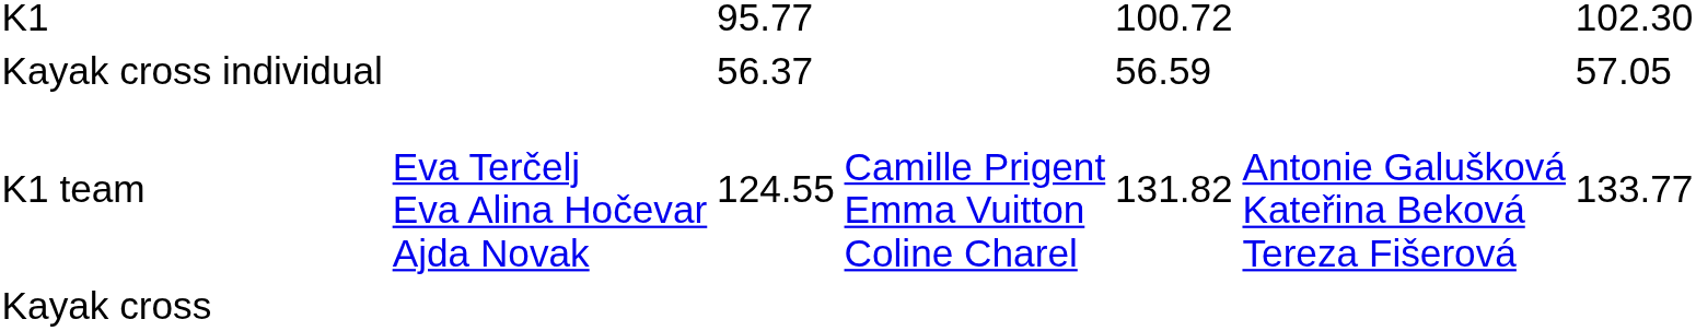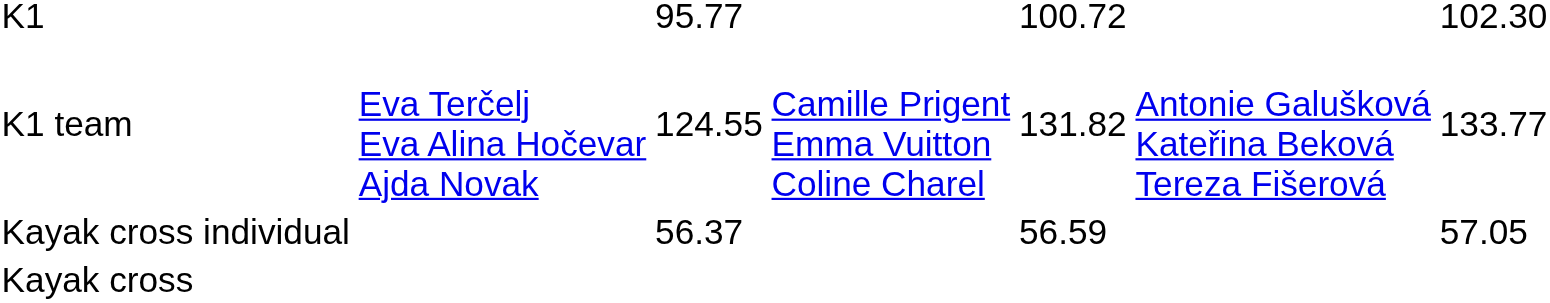 <table>
 <tr>
 <td>K1</td>
 <td></td>
 <td>95.77</td>
 <td></td>
 <td>100.72</td>
 <td></td>
 <td>102.30</td>
 </tr>
 <tr>
+<td>K1 team</td>
+<td><br><a href='#'>Eva Terčelj</a><br><a href='#'>Eva Alina Hočevar</a><br><a href='#'>Ajda Novak</a></td>
+<td>124.55</td>
+<td><br><a href='#'>Camille Prigent</a><br><a href='#'>Emma Vuitton</a><br><a href='#'>Coline Charel</a></td>
+<td>131.82</td>
+<td><br><a href='#'>Antonie Galušková</a><br><a href='#'>Kateřina Beková</a><br><a href='#'>Tereza Fišerová</a></td>
+<td>133.77</td>
+</tr>
+<tr>
 <td>Kayak cross individual</td>
 <td></td>
 <td>56.37</td>
 <td></td>
 <td>56.59</td>
 <td></td>
 <td>57.05</td>
 </tr>
 <tr>
-<td>K1 team</td>
-<td><br><a href='#'>Eva Terčelj</a><br><a href='#'>Eva Alina Hočevar</a><br><a href='#'>Ajda Novak</a></td>
-<td>124.55</td>
-<td><br><a href='#'>Camille Prigent</a><br><a href='#'>Emma Vuitton</a><br><a href='#'>Coline Charel</a></td>
-<td>131.82</td>
-<td><br><a href='#'>Antonie Galušková</a><br><a href='#'>Kateřina Beková</a><br><a href='#'>Tereza Fišerová</a></td>
-<td>133.77</td>
-</tr>
-<tr>
 <td>Kayak cross</td>
 <td colspan=2></td>
 <td colspan=2></td>
 <td colspan=2></td>
 </tr>
 </table>
